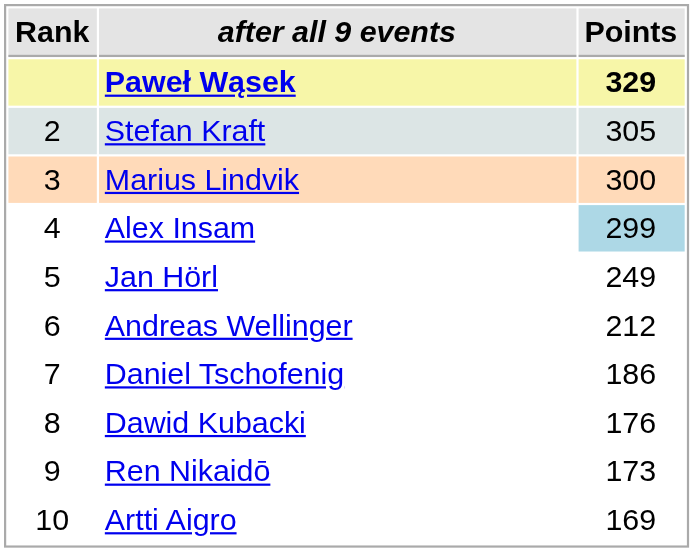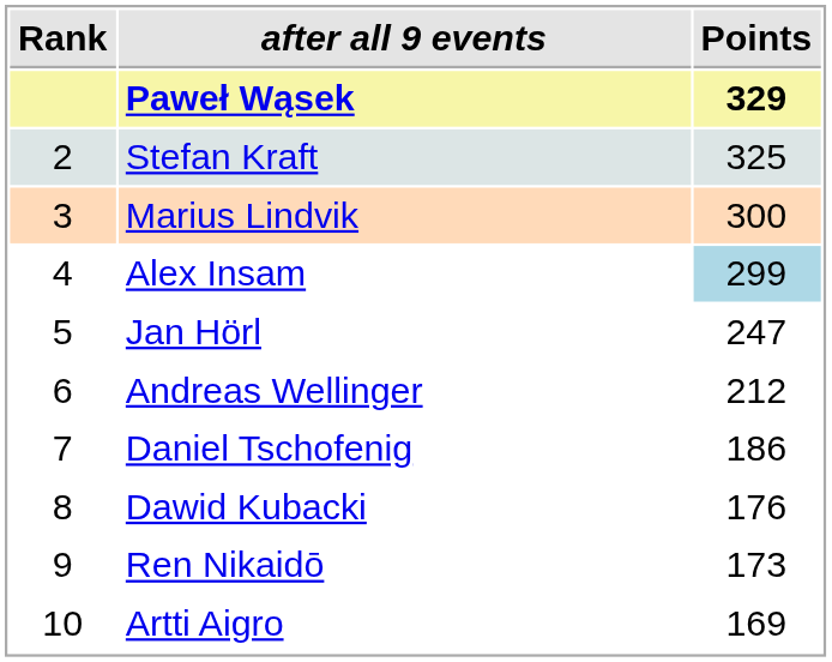 <table cellspacing="1" cellpadding="3" style="border:1px solid #AAAAAA;font-size:86%">
 <tr style="background-color: #E4E4E4;">
 <th style="border-bottom:1px solid #AAAAAA; width: 10px;">Rank</th>
 <th style="border-bottom:1px solid #AAAAAA; width: 210px;"><em>after all 9 events</em></th>
 <th style="border-bottom:1px solid #AAAAAA; width: 40px;">Points</th>
 </tr>
 <tr style="background:#f7f6a8;">
 <td align=center></td>
 <td> <strong><a href='#'>Paweł Wąsek</a></strong></td>
 <td align=center><strong>329</strong></td>
 </tr>
 <tr style="background:#dce5e5;">
 <td align=center>2</td>
 <td> <a href='#'>Stefan Kraft</a></td>
-<td align=center>305</td>
+<td align=center>325</td>
 </tr>
 <tr style="background:#ffdab9;">
 <td align=center>3</td>
 <td> <a href='#'>Marius Lindvik</a></td>
 <td align=center>300</td>
 </tr>
 <tr>
 <td align=center>4</td>
 <td> <a href='#'>Alex Insam</a></td>
 <td align=center style="background: lightblue;">299</td>
 </tr>
 <tr>
 <td align=center>5</td>
 <td> <a href='#'>Jan Hörl</a></td>
-<td align=center>249</td>
+<td align=center>247</td>
 </tr>
 <tr>
 <td align=center>6</td>
 <td> <a href='#'>Andreas Wellinger</a></td>
 <td align=center>212</td>
 </tr>
 <tr>
 <td align=center>7</td>
 <td> <a href='#'>Daniel Tschofenig</a></td>
 <td align=center>186</td>
 </tr>
 <tr>
 <td align=center>8</td>
 <td> <a href='#'>Dawid Kubacki</a></td>
 <td align=center>176</td>
 </tr>
 <tr>
 <td align=center>9</td>
 <td> <a href='#'>Ren Nikaidō</a></td>
 <td align=center>173</td>
 </tr>
 <tr>
 <td align=center>10</td>
 <td> <a href='#'>Artti Aigro</a></td>
 <td align=center>169</td>
 </tr>
 </table>
